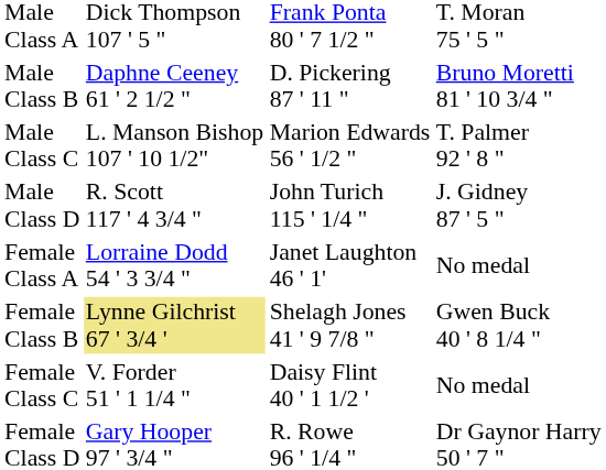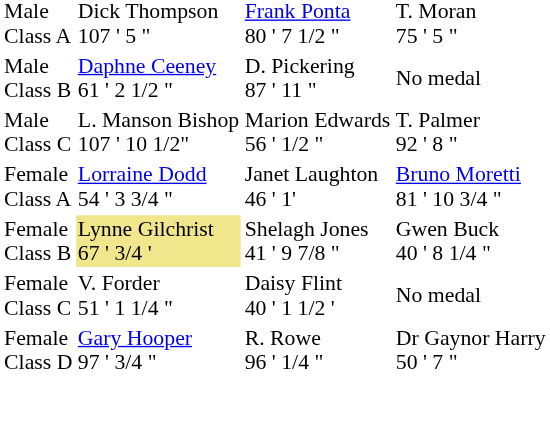 <table>
 <tr>
 <td>Male <br> Class A</td>
 <td>Dick Thompson  <br> 107 ' 5 "</td>
 <td><a href='#'>Frank Ponta</a>  <br> 80 ' 7 1/2 "</td>
 <td>T. Moran  <br> 75 ' 5 "</td>
 </tr>
 <tr>
 <td>Male <br> Class B</td>
 <td><a href='#'>Daphne Ceeney</a>  <br> 61 ' 2 1/2 "</td>
 <td>D. Pickering  <br> 87 ' 11 "</td>
-<td><a href='#'>Bruno Moretti</a>  <br> 81 ' 10 3/4 "</td>
+<td>No medal</td>
 </tr>
 <tr>
 <td>Male <br> Class C</td>
 <td>L. Manson Bishop  <br> 107 ' 10 1/2"</td>
 <td>Marion Edwards  <br> 56 ' 1/2 "</td>
 <td>T. Palmer  <br> 92 ' 8 "</td>
 </tr>
 <tr>
-<td>Male <br> Class D</td>
-<td>R. Scott  <br> 117 ' 4 3/4 "</td>
-<td>John Turich  <br> 115 ' 1/4 "</td>
-<td>J. Gidney  <br> 87 ' 5 "</td>
-</tr>
-<tr>
 <td>Female <br> Class A</td>
 <td><a href='#'>Lorraine Dodd</a>  <br> 54 ' 3 3/4 "</td>
 <td>Janet Laughton  <br> 46 ' 1'</td>
-<td>No medal</td>
+<td><a href='#'>Bruno Moretti</a>  <br> 81 ' 10 3/4 "</td>
 </tr>
 <tr>
 <td>Female <br> Class B</td>
 <td style="background: khaki;">Lynne Gilchrist  <br> 67 ' 3/4 '</td>
 <td>Shelagh Jones  <br> 41 ' 9 7/8 "</td>
 <td>Gwen Buck  <br> 40 ' 8 1/4 "</td>
 </tr>
 <tr>
 <td>Female <br> Class C</td>
 <td>V. Forder  <br> 51 ' 1 1/4 "</td>
 <td>Daisy Flint  <br> 40 ' 1 1/2 '</td>
 <td>No medal</td>
 </tr>
 <tr>
 <td>Female <br> Class D</td>
 <td><a href='#'>Gary Hooper</a>  <br> 97 ' 3/4 "</td>
 <td>R. Rowe  <br> 96 ' 1/4 "</td>
 <td>Dr Gaynor Harry  <br> 50 ' 7 "</td>
 </tr>
 </table>
